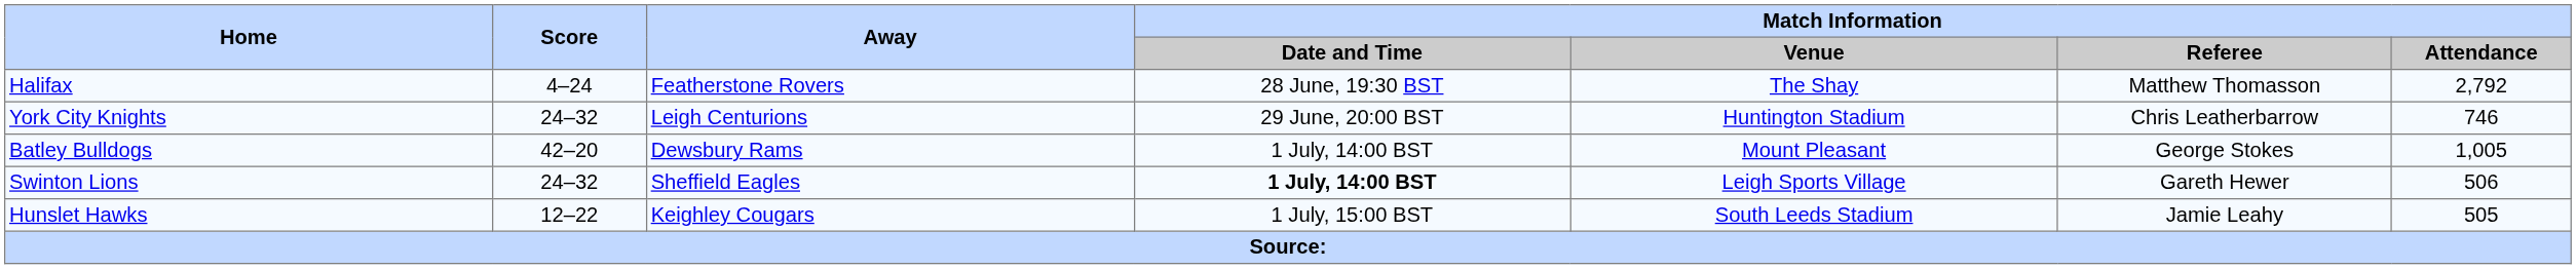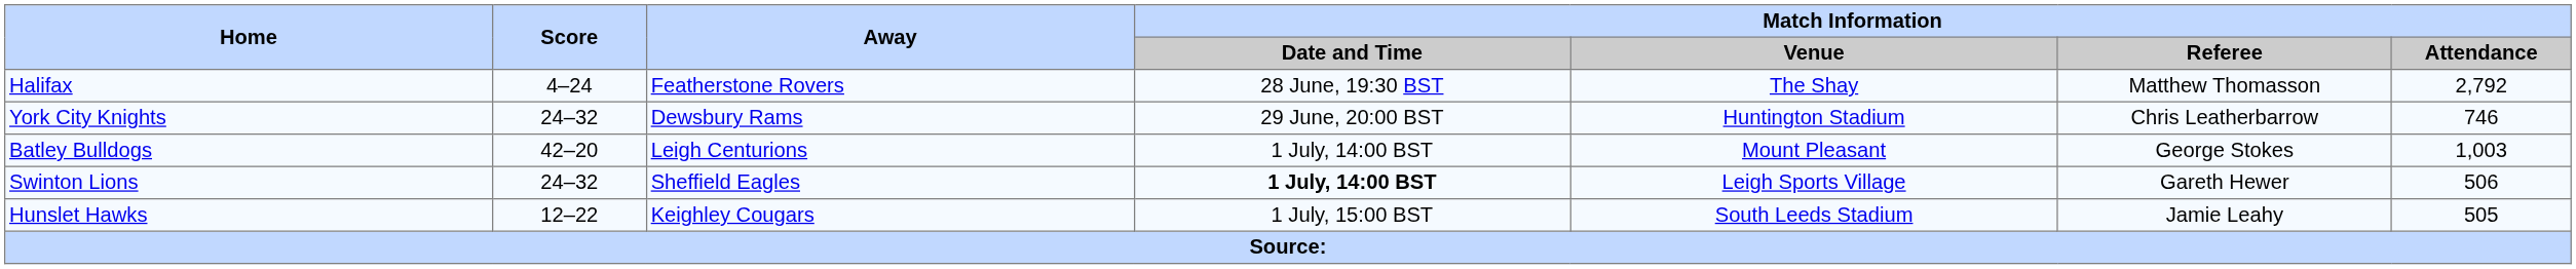 <table border="1" cellpadding="3" cellspacing="0" style="border-collapse:collapse; text-align:center; width:100%;">
 <tr style="background:#c1d8ff;">
 <th rowspan="2" style="width:19%;">Home</th>
 <th rowspan="2" style="width:6%;">Score</th>
 <th rowspan="2" style="width:19%;">Away</th>
 <th colspan=6>Match Information</th>
 </tr>
 <tr style="background:#ccc;">
 <th width=17%>Date and Time</th>
 <th width=19%>Venue</th>
 <th width=13%>Referee</th>
 <th width=7%>Attendance</th>
 </tr>
 <tr style="background:#f5faff;">
 <td align=left> <a href='#'>Halifax</a></td>
 <td>4–24</td>
 <td align=left> <a href='#'>Featherstone Rovers</a></td>
 <td>28 June, 19:30 <a href='#'>BST</a></td>
 <td><a href='#'>The Shay</a></td>
 <td>Matthew Thomasson</td>
 <td>2,792</td>
 </tr>
 <tr style="background:#f5faff;">
 <td align=left> <a href='#'>York City Knights</a></td>
 <td>24–32</td>
-<td align=left> <a href='#'>Leigh Centurions</a></td>
+<td align=left> <a href='#'>Dewsbury Rams</a></td>
 <td>29 June, 20:00 BST</td>
 <td><a href='#'>Huntington Stadium</a></td>
 <td>Chris Leatherbarrow</td>
 <td>746</td>
 </tr>
 <tr style="background:#f5faff;">
 <td align=left> <a href='#'>Batley Bulldogs</a></td>
 <td>42–20</td>
-<td align=left> <a href='#'>Dewsbury Rams</a></td>
+<td align=left> <a href='#'>Leigh Centurions</a></td>
 <td>1 July, 14:00 BST</td>
 <td><a href='#'>Mount Pleasant</a></td>
 <td>George Stokes</td>
-<td>1,005</td>
+<td>1,003</td>
 </tr>
 <tr style="background:#f5faff;">
 <td align=left> <a href='#'>Swinton Lions</a></td>
 <td>24–32</td>
 <td align=left> <a href='#'>Sheffield Eagles</a></td>
 <td><strong>1 July, 14:00 BST</strong></td>
 <td><a href='#'>Leigh Sports Village</a></td>
 <td>Gareth Hewer</td>
 <td>506</td>
 </tr>
 <tr style="background:#f5faff;">
 <td align=left> <a href='#'>Hunslet Hawks</a></td>
 <td>12–22</td>
 <td align=left> <a href='#'>Keighley Cougars</a></td>
 <td>1 July, 15:00 BST</td>
 <td><a href='#'>South Leeds Stadium</a></td>
 <td>Jamie Leahy</td>
 <td>505</td>
 </tr>
 <tr style="background:#c1d8ff;">
 <th colspan=12>Source:</th>
 </tr>
 </table>
